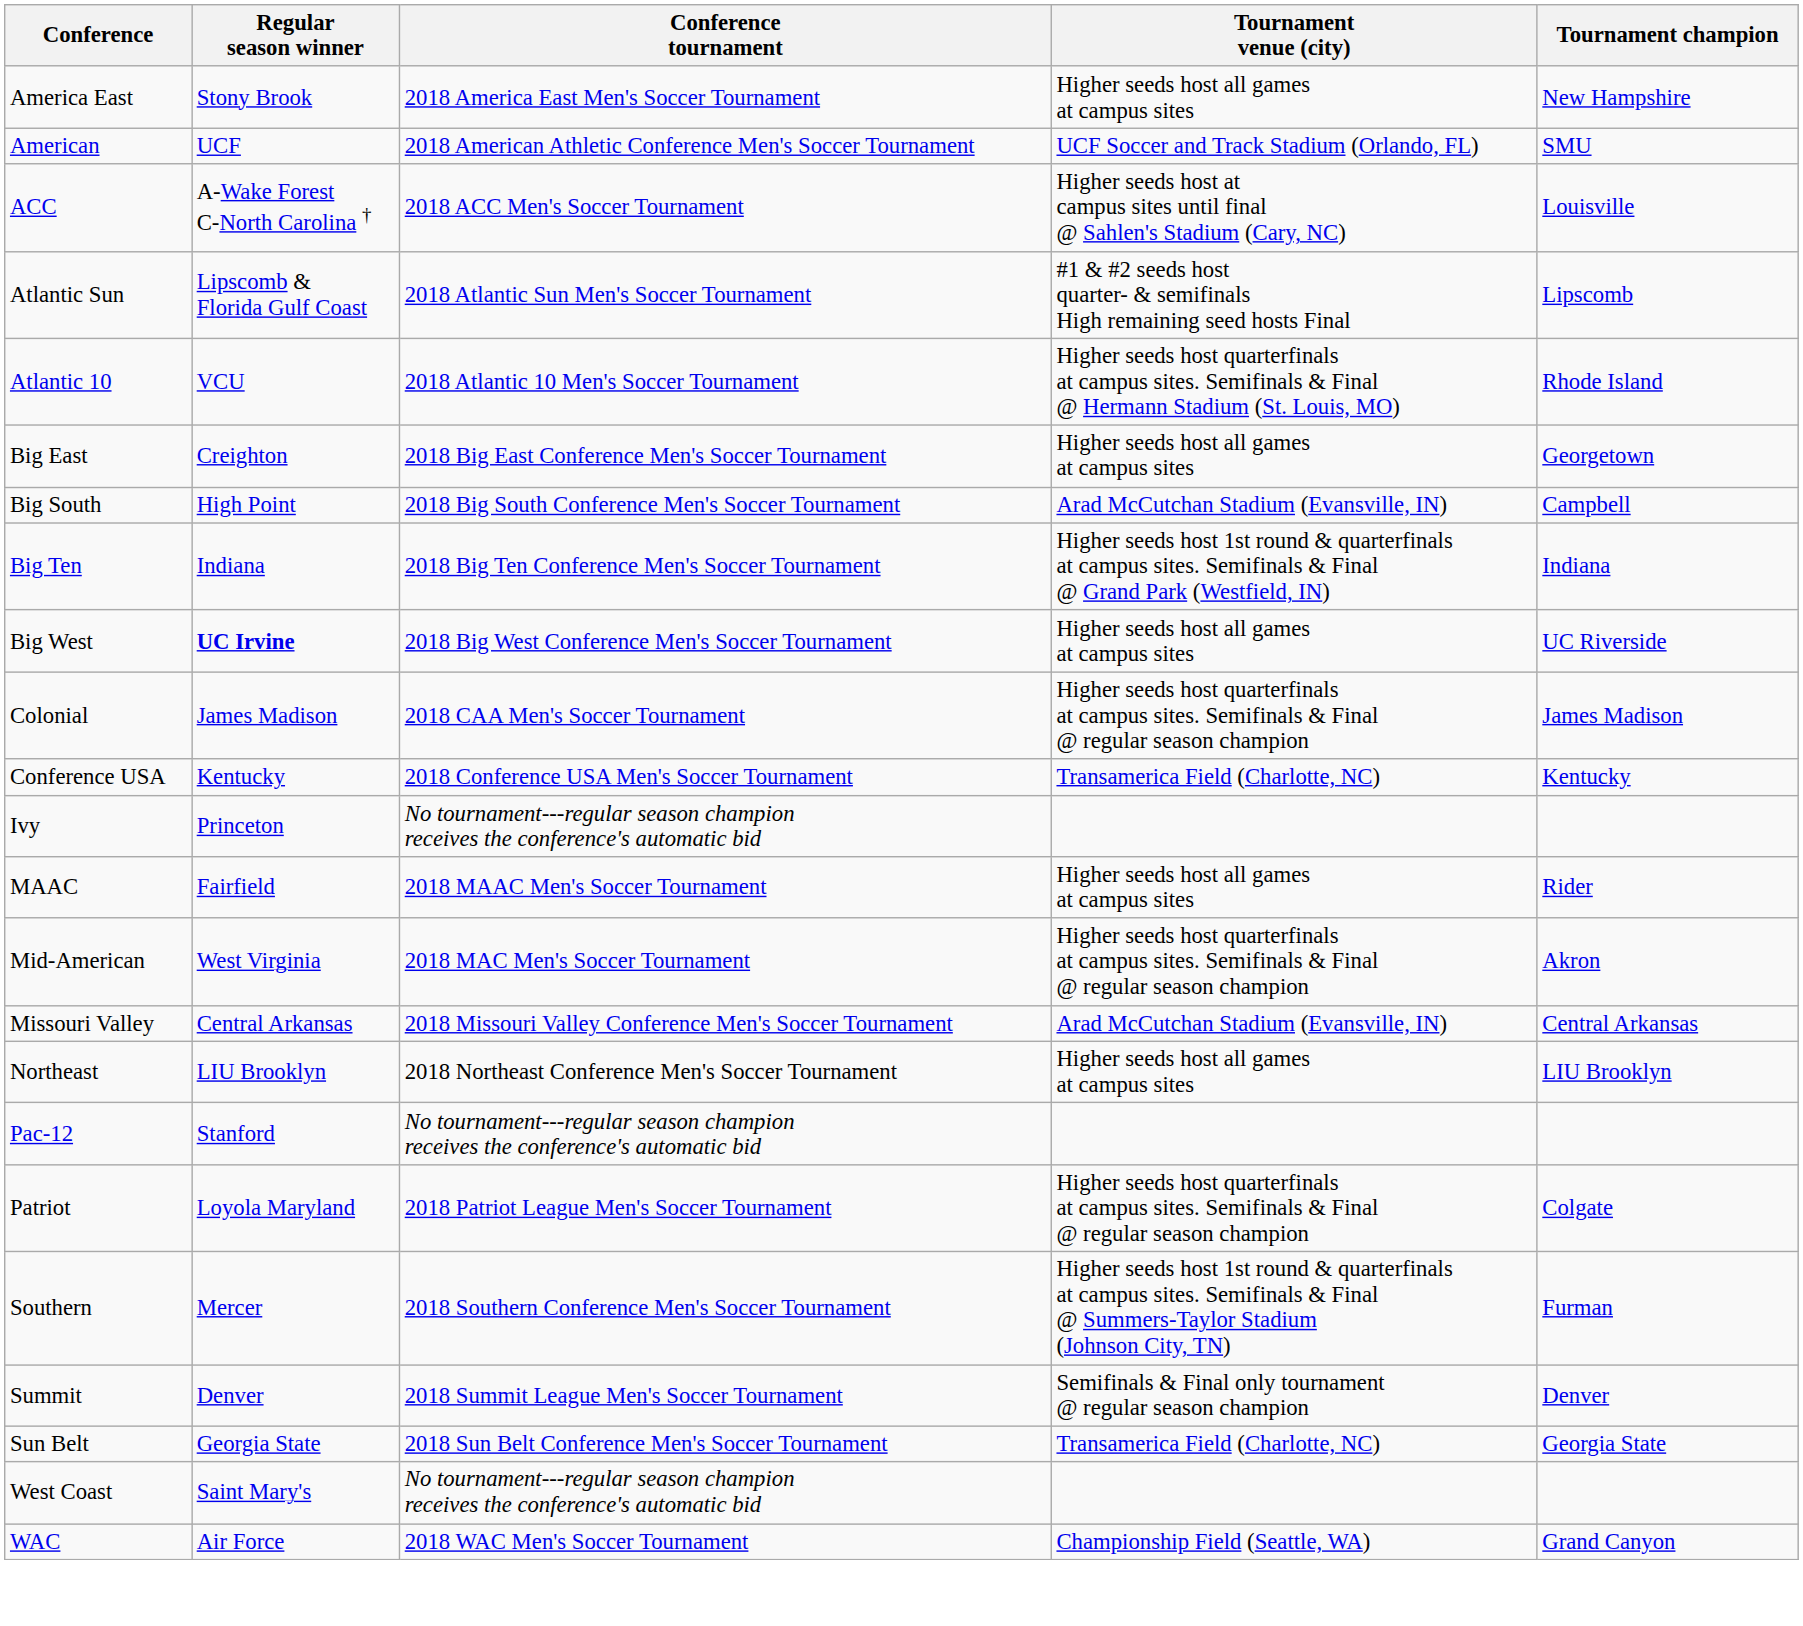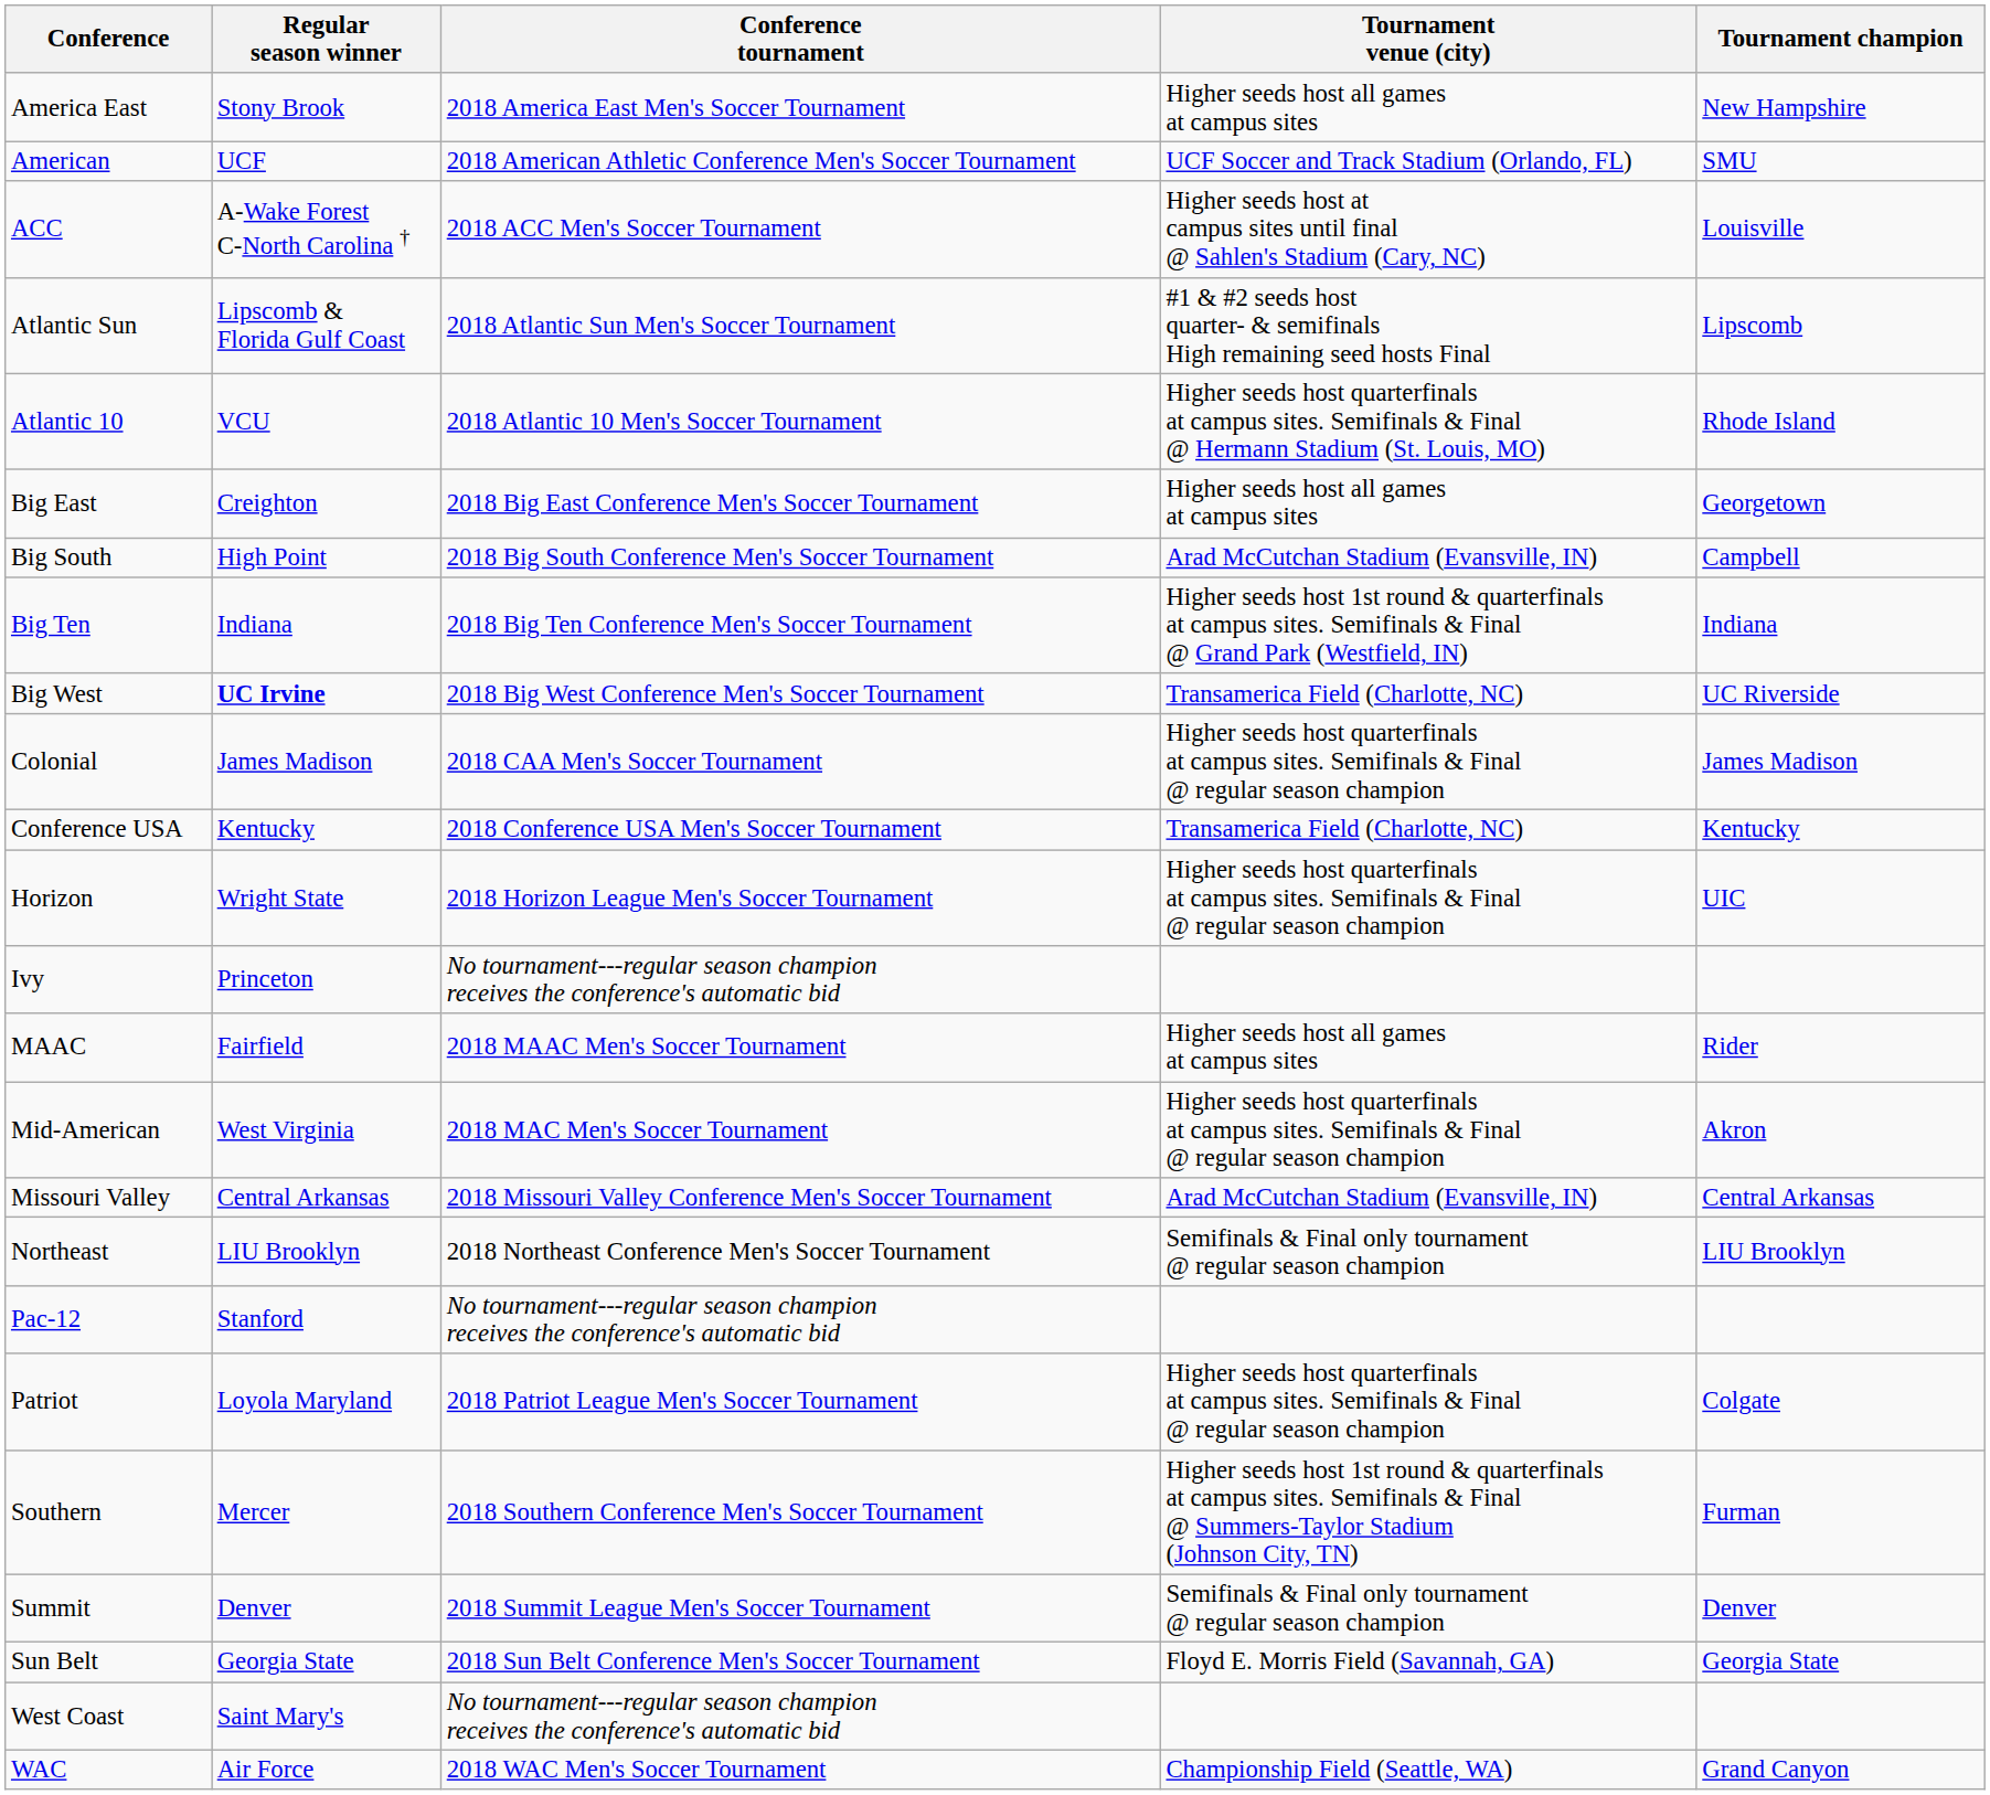 <table class="wikitable" style="font-size:100%; width:100%">
 <tr>
 <th>Conference</th>
 <th>Regular<br>season winner</th>
 <th>Conference<br>tournament</th>
 <th>Tournament<br>venue (city)</th>
 <th>Tournament champion</th>
 </tr>
 <tr>
 <td>America East</td>
 <td><a href='#'>Stony Brook</a></td>
 <td><a href='#'>2018 America East Men's Soccer Tournament</a></td>
 <td>Higher seeds host all games<br>at campus sites</td>
 <td><a href='#'>New Hampshire</a></td>
 </tr>
 <tr>
 <td><a href='#'>American</a></td>
 <td><a href='#'>UCF</a></td>
 <td><a href='#'>2018 American Athletic Conference Men's Soccer Tournament</a></td>
 <td><a href='#'>UCF Soccer and Track Stadium</a> (<a href='#'>Orlando, FL</a>)</td>
 <td><a href='#'>SMU</a></td>
 </tr>
 <tr>
 <td><a href='#'>ACC</a></td>
 <td>A-<a href='#'>Wake Forest</a><br>C-<a href='#'>North Carolina</a> <sup>†</sup></td>
 <td><a href='#'>2018 ACC Men's Soccer Tournament</a></td>
 <td>Higher seeds host at<br>campus sites until final<br>@ <a href='#'>Sahlen's Stadium</a> (<a href='#'>Cary, NC</a>)</td>
 <td><a href='#'>Louisville</a></td>
 </tr>
 <tr>
 <td>Atlantic Sun</td>
 <td><a href='#'>Lipscomb</a> &<br><a href='#'>Florida Gulf Coast</a></td>
 <td><a href='#'>2018 Atlantic Sun Men's Soccer Tournament</a></td>
 <td>#1 & #2 seeds host<br>quarter- & semifinals<br>High remaining seed hosts Final</td>
 <td><a href='#'>Lipscomb</a></td>
 </tr>
 <tr>
 <td><a href='#'>Atlantic 10</a></td>
 <td><a href='#'>VCU</a></td>
 <td><a href='#'>2018 Atlantic 10 Men's Soccer Tournament</a></td>
 <td>Higher seeds host quarterfinals<br>at campus sites. Semifinals & Final<br>@ <a href='#'>Hermann Stadium</a> (<a href='#'>St. Louis, MO</a>)</td>
 <td><a href='#'>Rhode Island</a></td>
 </tr>
 <tr>
 <td>Big East</td>
 <td><a href='#'>Creighton</a></td>
 <td><a href='#'>2018 Big East Conference Men's Soccer Tournament</a></td>
 <td>Higher seeds host all games<br>at campus sites</td>
 <td><a href='#'>Georgetown</a></td>
 </tr>
 <tr>
 <td>Big South</td>
 <td><a href='#'>High Point</a></td>
 <td><a href='#'>2018 Big South Conference Men's Soccer Tournament</a></td>
 <td><a href='#'>Arad McCutchan Stadium</a> (<a href='#'>Evansville, IN</a>)</td>
 <td><a href='#'>Campbell</a></td>
 </tr>
 <tr>
 <td><a href='#'>Big Ten</a></td>
 <td><a href='#'>Indiana</a></td>
 <td><a href='#'>2018 Big Ten Conference Men's Soccer Tournament</a></td>
 <td>Higher seeds host 1st round & quarterfinals<br>at campus sites. Semifinals & Final<br>@ <a href='#'>Grand Park</a> (<a href='#'>Westfield, IN</a>)</td>
 <td><a href='#'>Indiana</a></td>
 </tr>
 <tr>
 <td>Big West</td>
 <td><strong><a href='#'>UC Irvine</a></strong></td>
 <td><a href='#'>2018 Big West Conference Men's Soccer Tournament</a></td>
-<td>Higher seeds host all games<br>at campus sites</td>
+<td><a href='#'>Transamerica Field</a> (<a href='#'>Charlotte, NC</a>)</td>
 <td><a href='#'>UC Riverside</a></td>
 </tr>
 <tr>
 <td>Colonial</td>
 <td><a href='#'>James Madison</a></td>
 <td><a href='#'>2018 CAA Men's Soccer Tournament</a></td>
 <td>Higher seeds host quarterfinals<br>at campus sites. Semifinals & Final<br>@ regular season champion</td>
 <td><a href='#'>James Madison</a></td>
 </tr>
 <tr>
 <td>Conference USA</td>
 <td><a href='#'>Kentucky</a></td>
 <td><a href='#'>2018 Conference USA Men's Soccer Tournament</a></td>
 <td><a href='#'>Transamerica Field</a> (<a href='#'>Charlotte, NC</a>)</td>
 <td><a href='#'>Kentucky</a></td>
+</tr>
+<tr>
+<td>Horizon</td>
+<td><a href='#'>Wright State</a></td>
+<td><a href='#'>2018 Horizon League Men's Soccer Tournament</a></td>
+<td>Higher seeds host quarterfinals<br>at campus sites. Semifinals & Final<br>@ regular season champion</td>
+<td><a href='#'>UIC</a></td>
 </tr>
 <tr>
 <td>Ivy</td>
 <td><a href='#'>Princeton</a></td>
 <td><em>No tournament---regular season champion<br>receives the conference's automatic bid</em></td>
 <td></td>
 <td></td>
 </tr>
 <tr>
 <td>MAAC</td>
 <td><a href='#'>Fairfield</a></td>
 <td><a href='#'>2018 MAAC Men's Soccer Tournament</a></td>
 <td>Higher seeds host all games<br>at campus sites</td>
 <td><a href='#'>Rider</a></td>
 </tr>
 <tr>
 <td>Mid-American</td>
 <td><a href='#'>West Virginia</a></td>
 <td><a href='#'>2018 MAC Men's Soccer Tournament</a></td>
 <td>Higher seeds host quarterfinals<br>at campus sites. Semifinals & Final<br>@ regular season champion</td>
 <td><a href='#'>Akron</a></td>
 </tr>
 <tr>
 <td>Missouri Valley</td>
 <td><a href='#'>Central Arkansas</a></td>
 <td><a href='#'>2018 Missouri Valley Conference Men's Soccer Tournament</a></td>
 <td><a href='#'>Arad McCutchan Stadium</a> (<a href='#'>Evansville, IN</a>)</td>
 <td><a href='#'>Central Arkansas</a></td>
 </tr>
 <tr>
 <td>Northeast</td>
 <td><a href='#'>LIU Brooklyn</a></td>
 <td>2018 Northeast Conference Men's Soccer Tournament</td>
-<td>Higher seeds host all games<br>at campus sites</td>
+<td>Semifinals & Final only tournament<br>@ regular season champion</td>
 <td><a href='#'>LIU Brooklyn</a></td>
 </tr>
 <tr>
 <td><a href='#'>Pac-12</a></td>
 <td><a href='#'>Stanford</a></td>
 <td><em>No tournament---regular season champion<br>receives the conference's automatic bid</em></td>
 <td></td>
 <td></td>
 </tr>
 <tr>
 <td>Patriot</td>
 <td><a href='#'>Loyola Maryland</a></td>
 <td><a href='#'>2018 Patriot League Men's Soccer Tournament</a></td>
 <td>Higher seeds host quarterfinals<br>at campus sites. Semifinals & Final<br>@ regular season champion</td>
 <td><a href='#'>Colgate</a></td>
 </tr>
 <tr>
 <td>Southern</td>
 <td><a href='#'>Mercer</a></td>
 <td><a href='#'>2018 Southern Conference Men's Soccer Tournament</a></td>
 <td>Higher seeds host 1st round & quarterfinals<br>at campus sites. Semifinals & Final<br>@ <a href='#'>Summers-Taylor Stadium</a><br>(<a href='#'>Johnson City, TN</a>)</td>
 <td><a href='#'>Furman</a></td>
 </tr>
 <tr>
 <td>Summit</td>
 <td><a href='#'>Denver</a></td>
 <td><a href='#'>2018 Summit League Men's Soccer Tournament</a></td>
 <td>Semifinals & Final only tournament<br>@ regular season champion</td>
 <td><a href='#'>Denver</a></td>
 </tr>
 <tr>
 <td>Sun Belt</td>
 <td><a href='#'>Georgia State</a></td>
 <td><a href='#'>2018 Sun Belt Conference Men's Soccer Tournament</a></td>
-<td><a href='#'>Transamerica Field</a> (<a href='#'>Charlotte, NC</a>)</td>
+<td>Floyd E. Morris Field (<a href='#'>Savannah, GA</a>)</td>
 <td><a href='#'>Georgia State</a></td>
 </tr>
 <tr>
 <td>West Coast</td>
 <td><a href='#'>Saint Mary's</a></td>
 <td><em>No tournament---regular season champion<br>receives the conference's automatic bid</em></td>
 <td></td>
 <td></td>
 </tr>
 <tr>
 <td><a href='#'>WAC</a></td>
 <td><a href='#'>Air Force</a></td>
 <td><a href='#'>2018 WAC Men's Soccer Tournament</a></td>
 <td><a href='#'>Championship Field</a> (<a href='#'>Seattle, WA</a>)</td>
 <td><a href='#'>Grand Canyon</a></td>
 </tr>
 </table>
